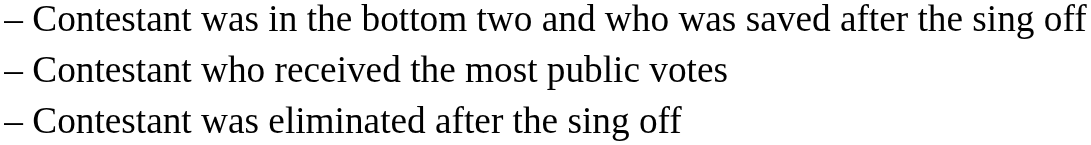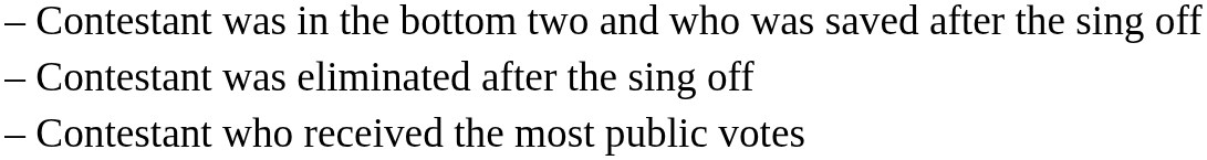 <table>
 <tr>
 <td> –</td>
 <td>Contestant was in the bottom two and who was saved after the sing off</td>
 </tr>
 <tr>
 <td> –</td>
-<td>Contestant who received the most public votes</td>
+<td>Contestant was eliminated after the sing off</td>
 </tr>
 <tr>
 <td> –</td>
-<td>Contestant was eliminated after the sing off</td>
+<td>Contestant who received the most public votes</td>
 </tr>
 </table>
